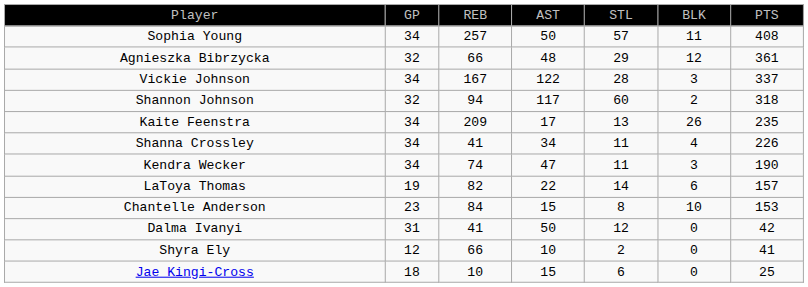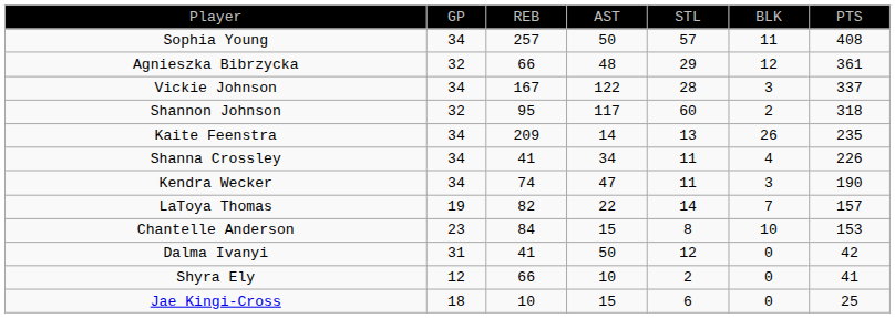 <table class="wikitable" width="50%">
 <tr align="center" style="background:black; color:silver;">
 <td>Player</td>
 <td>GP</td>
 <td>REB</td>
 <td>AST</td>
 <td>STL</td>
 <td>BLK</td>
 <td>PTS</td>
 </tr>
 <tr align="center">
 <td>Sophia Young</td>
 <td>34</td>
 <td>257</td>
 <td>50</td>
 <td>57</td>
 <td>11</td>
 <td>408</td>
 </tr>
 <tr align="center">
 <td>Agnieszka Bibrzycka</td>
 <td>32</td>
 <td>66</td>
 <td>48</td>
 <td>29</td>
 <td>12</td>
 <td>361</td>
 </tr>
 <tr align="center">
 <td>Vickie Johnson</td>
 <td>34</td>
 <td>167</td>
 <td>122</td>
 <td>28</td>
 <td>3</td>
 <td>337</td>
 </tr>
 <tr align="center">
 <td>Shannon Johnson</td>
 <td>32</td>
-<td>94</td>
+<td>95</td>
 <td>117</td>
 <td>60</td>
 <td>2</td>
 <td>318</td>
 </tr>
 <tr align="center">
 <td>Kaite Feenstra</td>
 <td>34</td>
 <td>209</td>
-<td>17</td>
+<td>14</td>
 <td>13</td>
 <td>26</td>
 <td>235</td>
 </tr>
 <tr align="center">
 <td>Shanna Crossley</td>
 <td>34</td>
 <td>41</td>
 <td>34</td>
 <td>11</td>
 <td>4</td>
 <td>226</td>
 </tr>
 <tr align="center">
 <td>Kendra Wecker</td>
 <td>34</td>
 <td>74</td>
 <td>47</td>
 <td>11</td>
 <td>3</td>
 <td>190</td>
 </tr>
 <tr align="center">
 <td>LaToya Thomas</td>
 <td>19</td>
 <td>82</td>
 <td>22</td>
 <td>14</td>
-<td>6</td>
+<td>7</td>
 <td>157</td>
 </tr>
 <tr align="center">
 <td>Chantelle Anderson</td>
 <td>23</td>
 <td>84</td>
 <td>15</td>
 <td>8</td>
 <td>10</td>
 <td>153</td>
 </tr>
 <tr align="center">
 <td>Dalma Ivanyi</td>
 <td>31</td>
 <td>41</td>
 <td>50</td>
 <td>12</td>
 <td>0</td>
 <td>42</td>
 </tr>
 <tr align="center">
 <td>Shyra Ely</td>
 <td>12</td>
 <td>66</td>
 <td>10</td>
 <td>2</td>
 <td>0</td>
 <td>41</td>
 </tr>
 <tr align="center">
 <td><a href='#'>Jae Kingi-Cross</a></td>
 <td>18</td>
 <td>10</td>
 <td>15</td>
 <td>6</td>
 <td>0</td>
 <td>25</td>
 </tr>
 </table>
